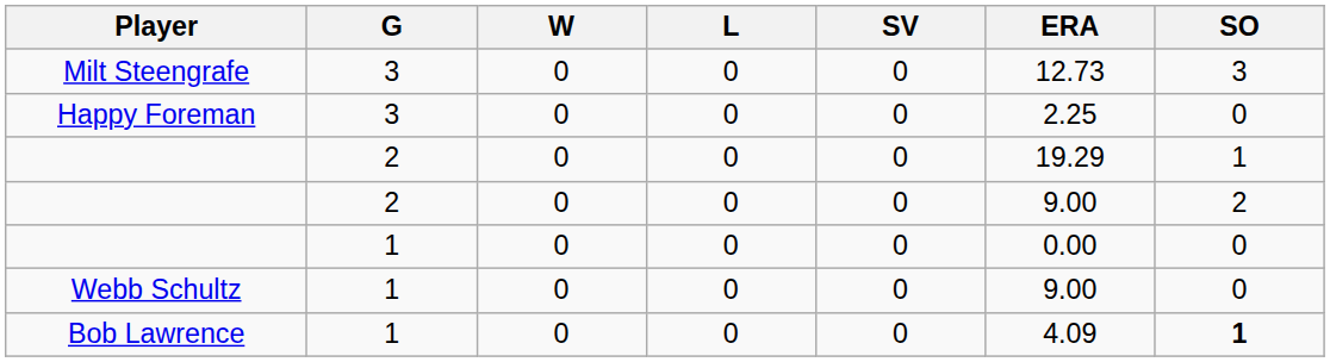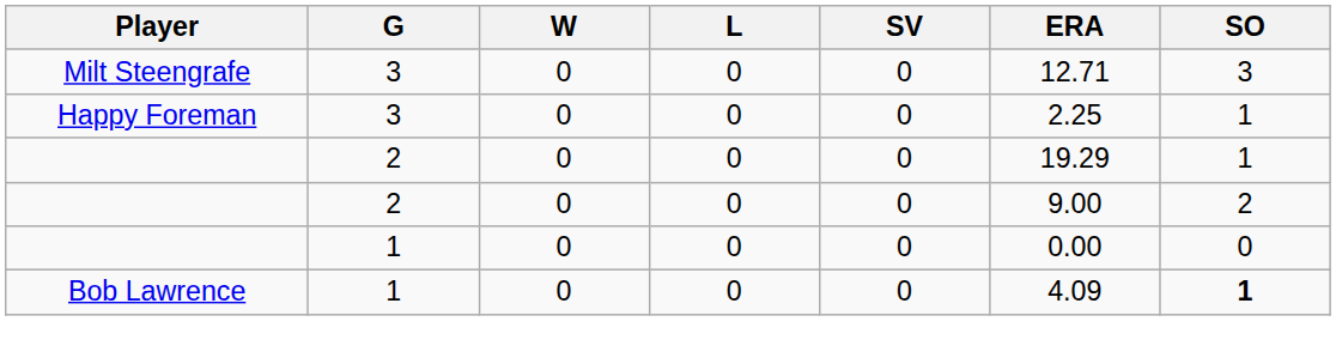 <table class="wikitable sortable">
 <tr>
 <th bgcolor="#DDDDFF" width="16%">Player</th>
 <th bgcolor="#DDDDFF" width="9%">G</th>
 <th bgcolor="#DDDDFF" width="9%">W</th>
 <th bgcolor="#DDDDFF" width="9%">L</th>
 <th bgcolor="#DDDDFF" width="9%">SV</th>
 <th bgcolor="#DDDDFF" width="9%">ERA</th>
 <th bgcolor="#DDDDFF" width="9%">SO</th>
 </tr>
 <tr align="center">
 <td><a href='#'>Milt Steengrafe</a></td>
 <td>3</td>
 <td>0</td>
 <td>0</td>
 <td>0</td>
-<td>12.73</td>
+<td>12.71</td>
 <td>3</td>
 </tr>
 <tr align=center>
 <td><a href='#'>Happy Foreman</a></td>
 <td>3</td>
 <td>0</td>
 <td>0</td>
 <td>0</td>
 <td>2.25</td>
-<td>0</td>
+<td>1</td>
 </tr>
 <tr align=center>
 <td></td>
 <td>2</td>
 <td>0</td>
 <td>0</td>
 <td>0</td>
 <td>19.29</td>
 <td>1</td>
 </tr>
 <tr align="center">
 <td></td>
 <td>2</td>
 <td>0</td>
 <td>0</td>
 <td>0</td>
 <td>9.00</td>
 <td>2</td>
 </tr>
 <tr align="center">
 <td></td>
 <td>1</td>
 <td>0</td>
 <td>0</td>
 <td>0</td>
 <td>0.00</td>
 <td>0</td>
 </tr>
-<tr align="center">
-<td><a href='#'>Webb Schultz</a></td>
-<td>1</td>
-<td>0</td>
-<td>0</td>
-<td>0</td>
-<td>9.00</td>
-<td>0</td>
-</tr>
 <tr align=center>
 <td><a href='#'>Bob Lawrence</a></td>
 <td>1</td>
 <td>0</td>
 <td>0</td>
 <td>0</td>
 <td>4.09</td>
 <td><strong>1</strong></td>
 </tr>
 </table>
